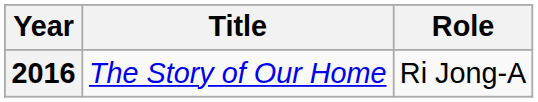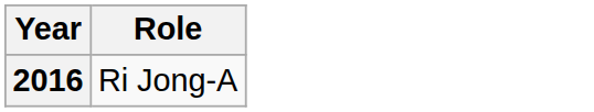 <table class="wikitable sortable">
 <tr>
 <th>Year</th>
-<th>Title</th>
 <th>Role</th>
 </tr>
 <tr>
 <th scope="row">2016</th>
-<td><em><a href='#'>The Story of Our Home</a></em></td>
 <td>Ri Jong-A</td>
 </tr>
 </table>
